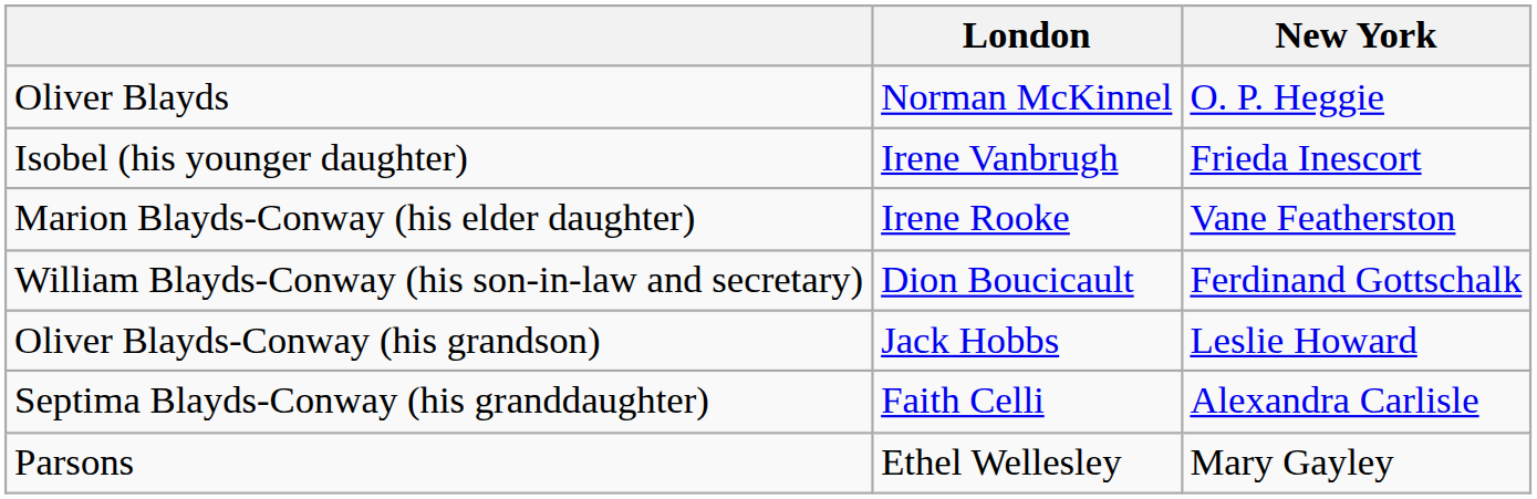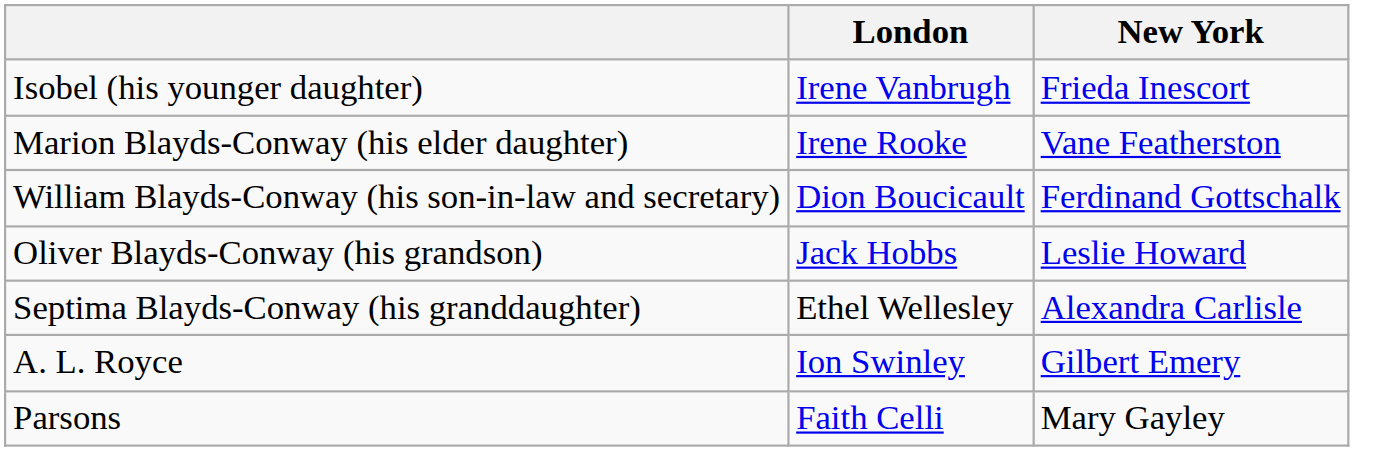 <table class="wikitable plainrowheaders" style="text-align: left; margin-right: 0;">
 <tr>
 <th scope="col"></th>
 <th scope="col">London</th>
 <th scope="col">New York</th>
-</tr>
-<tr>
-<td>Oliver Blayds</td>
-<td><a href='#'>Norman McKinnel</a></td>
-<td><a href='#'>O. P. Heggie</a></td>
 </tr>
 <tr>
 <td>Isobel (his younger daughter)</td>
 <td><a href='#'>Irene Vanbrugh</a></td>
 <td><a href='#'>Frieda Inescort</a></td>
 </tr>
 <tr>
 <td>Marion Blayds-Conway (his elder daughter)</td>
 <td><a href='#'>Irene Rooke</a></td>
 <td><a href='#'>Vane Featherston</a></td>
 </tr>
 <tr>
 <td>William Blayds-Conway (his son-in-law and secretary)</td>
 <td><a href='#'>Dion Boucicault</a></td>
 <td><a href='#'>Ferdinand Gottschalk</a></td>
 </tr>
 <tr>
 <td>Oliver Blayds-Conway (his grandson)</td>
 <td><a href='#'>Jack Hobbs</a></td>
 <td><a href='#'>Leslie Howard</a></td>
 </tr>
 <tr>
 <td>Septima Blayds-Conway (his granddaughter)</td>
-<td><a href='#'>Faith Celli</a></td>
+<td>Ethel Wellesley</td>
 <td><a href='#'>Alexandra Carlisle</a></td>
 </tr>
 <tr>
+<td>A. L. Royce</td>
+<td><a href='#'>Ion Swinley</a></td>
+<td><a href='#'>Gilbert Emery</a></td>
+</tr>
+<tr>
 <td>Parsons</td>
-<td>Ethel Wellesley</td>
+<td><a href='#'>Faith Celli</a></td>
 <td>Mary Gayley</td>
 </tr>
 </table>
